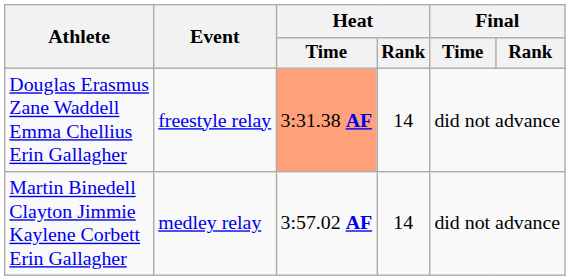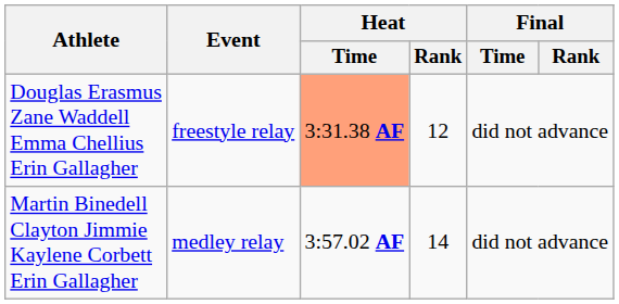 <table class=wikitable style="font-size:90%">
 <tr>
 <th rowspan="2">Athlete</th>
 <th rowspan="2">Event</th>
 <th colspan="2">Heat</th>
 <th colspan="2">Final</th>
 </tr>
 <tr style="font-size:95%">
 <th>Time</th>
 <th>Rank</th>
 <th>Time</th>
 <th>Rank</th>
 </tr>
 <tr align=center>
 <td align=left><a href='#'>Douglas Erasmus</a><br><a href='#'>Zane Waddell</a><br><a href='#'>Emma Chellius</a><br><a href='#'>Erin Gallagher</a></td>
 <td align=left><a href='#'> freestyle relay</a></td>
 <td style="background: lightsalmon;">3:31.38 <strong><a href='#'>AF</a></strong></td>
-<td>14</td>
+<td>12</td>
 <td colspan=2>did not advance</td>
 </tr>
 <tr align=center>
 <td align=left><a href='#'>Martin Binedell</a><br><a href='#'>Clayton Jimmie</a><br><a href='#'>Kaylene Corbett</a><br><a href='#'>Erin Gallagher</a></td>
 <td align=left><a href='#'> medley relay</a></td>
 <td>3:57.02 <strong><a href='#'>AF</a></strong></td>
 <td>14</td>
 <td colspan=2>did not advance</td>
 </tr>
 </table>
